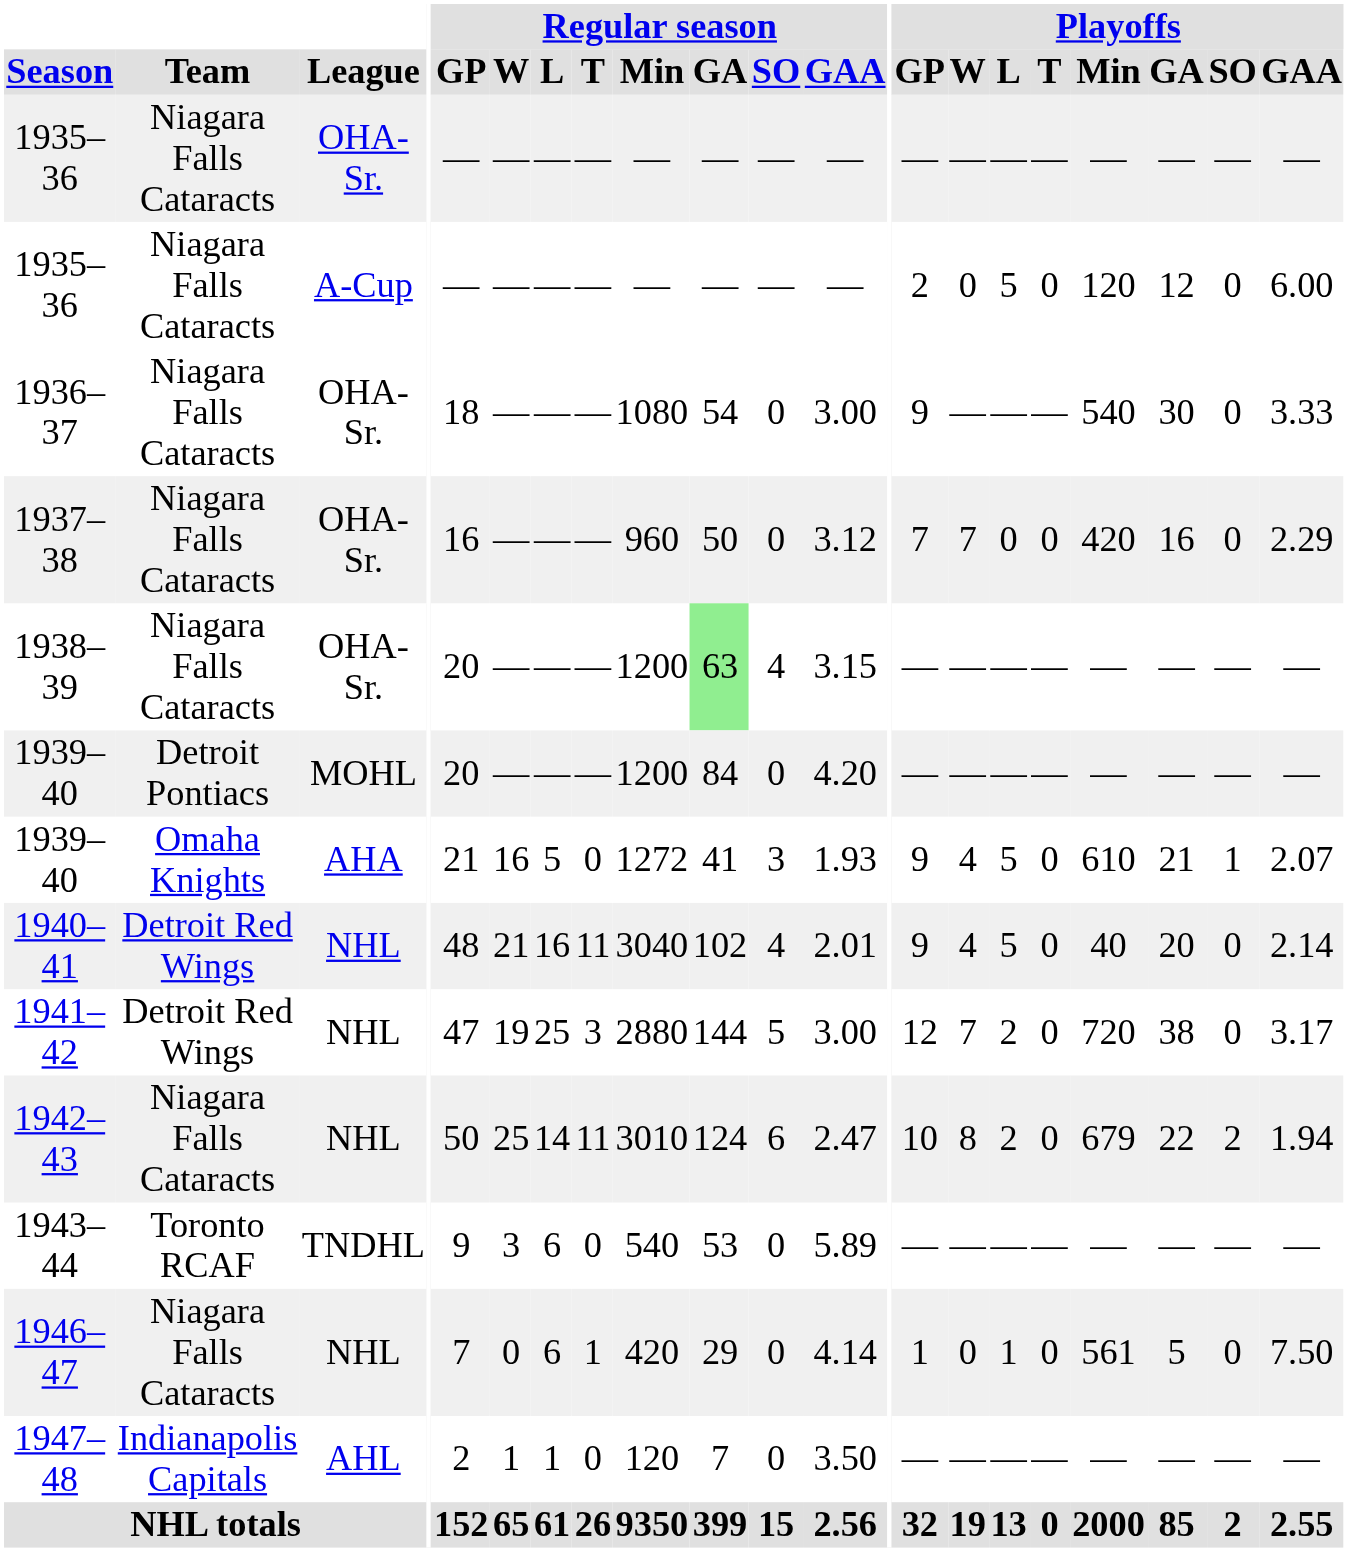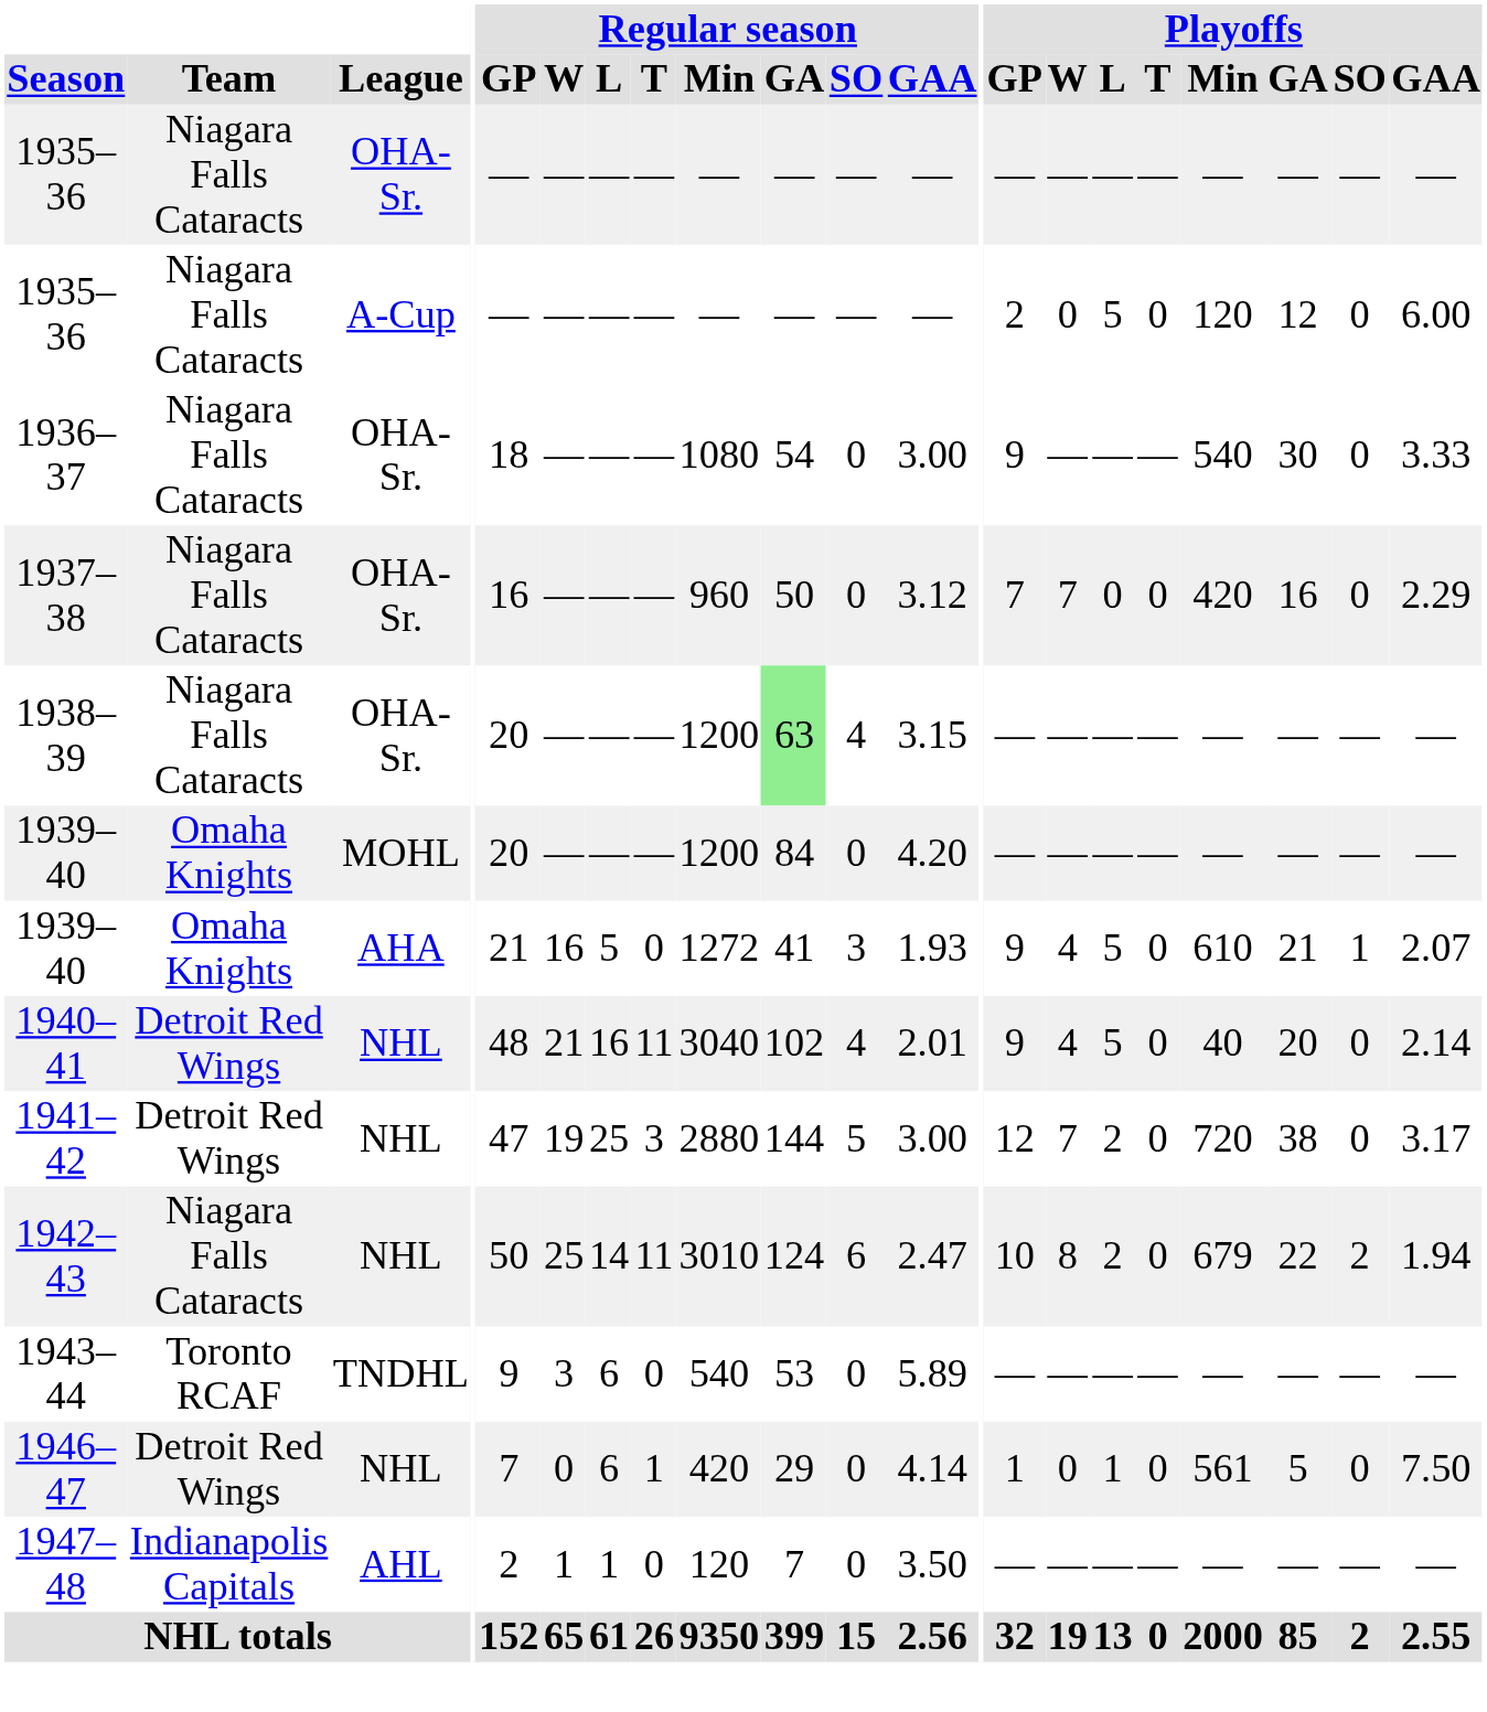 <table border="0" cellpadding="1" cellspacing="0" style="width:75%; text-align:center;">
 <tr bgcolor="#e0e0e0">
 <th colspan="3" bgcolor="#ffffff"></th>
 <th rowspan="99" bgcolor="#ffffff"></th>
 <th colspan="8" bgcolor="#e0e0e0"><a href='#'>Regular season</a></th>
 <th rowspan="99" bgcolor="#ffffff"></th>
 <th colspan="8" bgcolor="#e0e0e0"><a href='#'>Playoffs</a></th>
 </tr>
 <tr bgcolor="#e0e0e0">
 <th><a href='#'>Season</a></th>
 <th>Team</th>
 <th>League</th>
 <th>GP</th>
 <th>W</th>
 <th>L</th>
 <th>T</th>
 <th>Min</th>
 <th>GA</th>
 <th><a href='#'>SO</a></th>
 <th><a href='#'>GAA</a></th>
 <th>GP</th>
 <th>W</th>
 <th>L</th>
 <th>T</th>
 <th>Min</th>
 <th>GA</th>
 <th>SO</th>
 <th>GAA</th>
 </tr>
 <tr bgcolor="#f0f0f0">
 <td>1935–36</td>
 <td>Niagara Falls Cataracts</td>
 <td><a href='#'>OHA-Sr.</a></td>
 <td>—</td>
 <td>—</td>
 <td>—</td>
 <td>—</td>
 <td>—</td>
 <td>—</td>
 <td>—</td>
 <td>—</td>
 <td>—</td>
 <td>—</td>
 <td>—</td>
 <td>—</td>
 <td>—</td>
 <td>—</td>
 <td>—</td>
 <td>—</td>
 </tr>
 <tr>
 <td>1935–36</td>
 <td>Niagara Falls Cataracts</td>
 <td><a href='#'>A-Cup</a></td>
 <td>—</td>
 <td>—</td>
 <td>—</td>
 <td>—</td>
 <td>—</td>
 <td>—</td>
 <td>—</td>
 <td>—</td>
 <td>2</td>
 <td>0</td>
 <td>5</td>
 <td>0</td>
 <td>120</td>
 <td>12</td>
 <td>0</td>
 <td>6.00</td>
 </tr>
 <tr>
 <td>1936–37</td>
 <td>Niagara Falls Cataracts</td>
 <td>OHA-Sr.</td>
 <td>18</td>
 <td>—</td>
 <td>—</td>
 <td>—</td>
 <td>1080</td>
 <td>54</td>
 <td>0</td>
 <td>3.00</td>
 <td>9</td>
 <td>—</td>
 <td>—</td>
 <td>—</td>
 <td>540</td>
 <td>30</td>
 <td>0</td>
 <td>3.33</td>
 </tr>
 <tr bgcolor="#f0f0f0">
 <td>1937–38</td>
 <td>Niagara Falls Cataracts</td>
 <td>OHA-Sr.</td>
 <td>16</td>
 <td>—</td>
 <td>—</td>
 <td>—</td>
 <td>960</td>
 <td>50</td>
 <td>0</td>
 <td>3.12</td>
 <td>7</td>
 <td>7</td>
 <td>0</td>
 <td>0</td>
 <td>420</td>
 <td>16</td>
 <td>0</td>
 <td>2.29</td>
 </tr>
 <tr>
 <td>1938–39</td>
 <td>Niagara Falls Cataracts</td>
 <td>OHA-Sr.</td>
 <td>20</td>
 <td>—</td>
 <td>—</td>
 <td>—</td>
 <td>1200</td>
 <td style="background: lightgreen;">63</td>
 <td>4</td>
 <td>3.15</td>
 <td>—</td>
 <td>—</td>
 <td>—</td>
 <td>—</td>
 <td>—</td>
 <td>—</td>
 <td>—</td>
 <td>—</td>
 </tr>
 <tr bgcolor="#f0f0f0">
 <td>1939–40</td>
-<td>Detroit Pontiacs</td>
+<td><a href='#'>Omaha Knights</a></td>
 <td>MOHL</td>
 <td>20</td>
 <td>—</td>
 <td>—</td>
 <td>—</td>
 <td>1200</td>
 <td>84</td>
 <td>0</td>
 <td>4.20</td>
 <td>—</td>
 <td>—</td>
 <td>—</td>
 <td>—</td>
 <td>—</td>
 <td>—</td>
 <td>—</td>
 <td>—</td>
 </tr>
 <tr>
 <td>1939–40</td>
 <td><a href='#'>Omaha Knights</a></td>
 <td><a href='#'>AHA</a></td>
 <td>21</td>
 <td>16</td>
 <td>5</td>
 <td>0</td>
 <td>1272</td>
 <td>41</td>
 <td>3</td>
 <td>1.93</td>
 <td>9</td>
 <td>4</td>
 <td>5</td>
 <td>0</td>
 <td>610</td>
 <td>21</td>
 <td>1</td>
 <td>2.07</td>
 </tr>
 <tr bgcolor="#f0f0f0">
 <td><a href='#'>1940–41</a></td>
 <td><a href='#'>Detroit Red Wings</a></td>
 <td><a href='#'>NHL</a></td>
 <td>48</td>
 <td>21</td>
 <td>16</td>
 <td>11</td>
 <td>3040</td>
 <td>102</td>
 <td>4</td>
 <td>2.01</td>
 <td>9</td>
 <td>4</td>
 <td>5</td>
 <td>0</td>
 <td>40</td>
 <td>20</td>
 <td>0</td>
 <td>2.14</td>
 </tr>
 <tr>
 <td><a href='#'>1941–42</a></td>
 <td>Detroit Red Wings</td>
 <td>NHL</td>
 <td>47</td>
 <td>19</td>
 <td>25</td>
 <td>3</td>
 <td>2880</td>
 <td>144</td>
 <td>5</td>
 <td>3.00</td>
 <td>12</td>
 <td>7</td>
 <td>2</td>
 <td>0</td>
 <td>720</td>
 <td>38</td>
 <td>0</td>
 <td>3.17</td>
 </tr>
 <tr bgcolor="#f0f0f0">
 <td><a href='#'>1942–43</a></td>
 <td>Niagara Falls Cataracts</td>
 <td>NHL</td>
 <td>50</td>
 <td>25</td>
 <td>14</td>
 <td>11</td>
 <td>3010</td>
 <td>124</td>
 <td>6</td>
 <td>2.47</td>
 <td>10</td>
 <td>8</td>
 <td>2</td>
 <td>0</td>
 <td>679</td>
 <td>22</td>
 <td>2</td>
 <td>1.94</td>
 </tr>
 <tr>
 <td>1943–44</td>
 <td>Toronto RCAF</td>
 <td>TNDHL</td>
 <td>9</td>
 <td>3</td>
 <td>6</td>
 <td>0</td>
 <td>540</td>
 <td>53</td>
 <td>0</td>
 <td>5.89</td>
 <td>—</td>
 <td>—</td>
 <td>—</td>
 <td>—</td>
 <td>—</td>
 <td>—</td>
 <td>—</td>
 <td>—</td>
 </tr>
 <tr bgcolor="#f0f0f0">
 <td><a href='#'>1946–47</a></td>
-<td>Niagara Falls Cataracts</td>
+<td>Detroit Red Wings</td>
 <td>NHL</td>
 <td>7</td>
 <td>0</td>
 <td>6</td>
 <td>1</td>
 <td>420</td>
 <td>29</td>
 <td>0</td>
 <td>4.14</td>
 <td>1</td>
 <td>0</td>
 <td>1</td>
 <td>0</td>
 <td>561</td>
 <td>5</td>
 <td>0</td>
 <td>7.50</td>
 </tr>
 <tr>
 <td><a href='#'>1947–48</a></td>
 <td><a href='#'>Indianapolis Capitals</a></td>
 <td><a href='#'>AHL</a></td>
 <td>2</td>
 <td>1</td>
 <td>1</td>
 <td>0</td>
 <td>120</td>
 <td>7</td>
 <td>0</td>
 <td>3.50</td>
 <td>—</td>
 <td>—</td>
 <td>—</td>
 <td>—</td>
 <td>—</td>
 <td>—</td>
 <td>—</td>
 <td>—</td>
 </tr>
 <tr bgcolor="#e0e0e0">
 <th colspan="3">NHL totals</th>
 <th>152</th>
 <th>65</th>
 <th>61</th>
 <th>26</th>
 <th>9350</th>
 <th>399</th>
 <th>15</th>
 <th>2.56</th>
 <th>32</th>
 <th>19</th>
 <th>13</th>
 <th>0</th>
 <th>2000</th>
 <th>85</th>
 <th>2</th>
 <th>2.55</th>
 </tr>
 </table>
